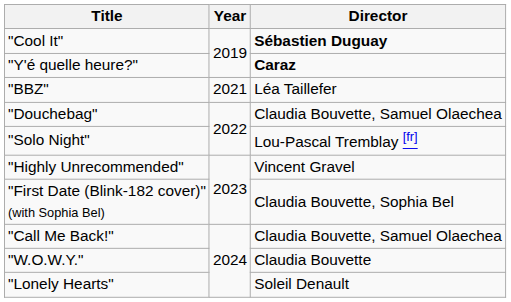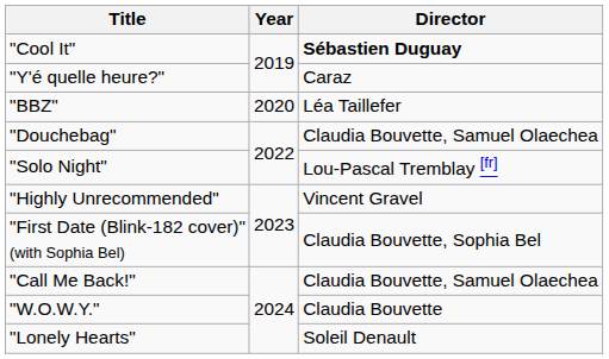 <table class="wikitable">
 <tr>
 <th>Title</th>
 <th>Year</th>
 <th>Director</th>
 </tr>
 <tr>
 <td>"Cool It"</td>
 <td rowspan="2">2019</td>
 <td><strong>Sébastien Duguay</strong></td>
 </tr>
 <tr>
 <td>"Y'é quelle heure?"</td>
-<td><strong>Caraz</strong></td>
+<td>Caraz</td>
 </tr>
 <tr>
 <td>"BBZ"</td>
-<td>2021</td>
+<td>2020</td>
 <td>Léa Taillefer</td>
 </tr>
 <tr>
 <td>"Douchebag"</td>
 <td rowspan="2">2022</td>
 <td>Claudia Bouvette, Samuel Olaechea</td>
 </tr>
 <tr>
 <td>"Solo Night"</td>
 <td>Lou-Pascal Tremblay <a href='#'><sup>[fr]</sup></a></td>
 </tr>
 <tr>
 <td>"Highly Unrecommended"</td>
 <td rowspan="2">2023</td>
 <td>Vincent Gravel</td>
 </tr>
 <tr>
 <td>"First Date (Blink-182 cover)"<br><sub>(with Sophia Bel)</sub></td>
 <td>Claudia Bouvette, Sophia Bel</td>
 </tr>
 <tr>
 <td>"Call Me Back!"</td>
 <td rowspan="3">2024</td>
 <td>Claudia Bouvette, Samuel Olaechea</td>
 </tr>
 <tr>
 <td>"W.O.W.Y."</td>
 <td>Claudia Bouvette</td>
 </tr>
 <tr>
 <td>"Lonely Hearts"</td>
 <td>Soleil Denault</td>
 </tr>
 </table>
